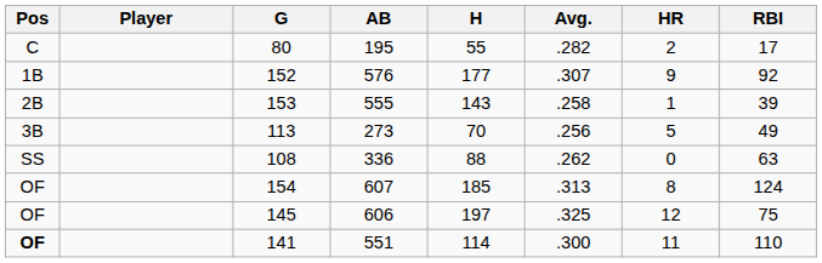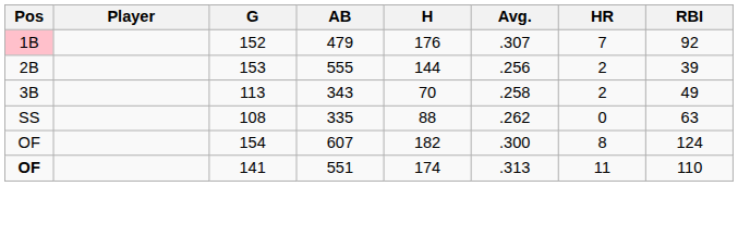 <table class="wikitable sortable">
 <tr>
 <th bgcolor="#DDDDFF" width="5%">Pos</th>
 <th bgcolor="#DDDDFF" width="16%">Player</th>
 <th bgcolor="#DDDDFF" width="9%">G</th>
 <th bgcolor="#DDDDFF" width="9%">AB</th>
 <th bgcolor="#DDDDFF" width="9%">H</th>
 <th bgcolor="#DDDDFF" width="9%">Avg.</th>
 <th bgcolor="#DDDDFF" width="9%">HR</th>
 <th bgcolor="#DDDDFF" width="9%">RBI</th>
 </tr>
 <tr align="center">
-<td>C</td>
-<td></td>
-<td>80</td>
-<td>195</td>
-<td>55</td>
-<td>.282</td>
-<td>2</td>
-<td>17</td>
-</tr>
-<tr align="center">
-<td>1B</td>
+<td style="background: pink;">1B</td>
 <td></td>
 <td>152</td>
-<td>576</td>
-<td>177</td>
+<td>479</td>
+<td>176</td>
 <td>.307</td>
-<td>9</td>
+<td>7</td>
 <td>92</td>
 </tr>
 <tr align="center">
 <td>2B</td>
 <td></td>
 <td>153</td>
 <td>555</td>
-<td>143</td>
-<td>.258</td>
-<td>1</td>
+<td>144</td>
+<td>.256</td>
+<td>2</td>
 <td>39</td>
 </tr>
 <tr align="center">
 <td>3B</td>
 <td></td>
 <td>113</td>
-<td>273</td>
+<td>343</td>
 <td>70</td>
-<td>.256</td>
-<td>5</td>
+<td>.258</td>
+<td>2</td>
 <td>49</td>
 </tr>
 <tr align="center">
 <td>SS</td>
 <td></td>
 <td>108</td>
-<td>336</td>
+<td>335</td>
 <td>88</td>
 <td>.262</td>
 <td>0</td>
 <td>63</td>
 </tr>
 <tr align="center">
 <td>OF</td>
 <td></td>
 <td>154</td>
 <td>607</td>
-<td>185</td>
-<td>.313</td>
+<td>182</td>
+<td>.300</td>
 <td>8</td>
 <td>124</td>
-</tr>
-<tr align="center">
-<td>OF</td>
-<td></td>
-<td>145</td>
-<td>606</td>
-<td>197</td>
-<td>.325</td>
-<td>12</td>
-<td>75</td>
 </tr>
 <tr align="center">
 <td><strong>OF</strong></td>
 <td></td>
 <td>141</td>
 <td>551</td>
-<td>114</td>
-<td>.300</td>
+<td>174</td>
+<td>.313</td>
 <td>11</td>
 <td>110</td>
 </tr>
 </table>
